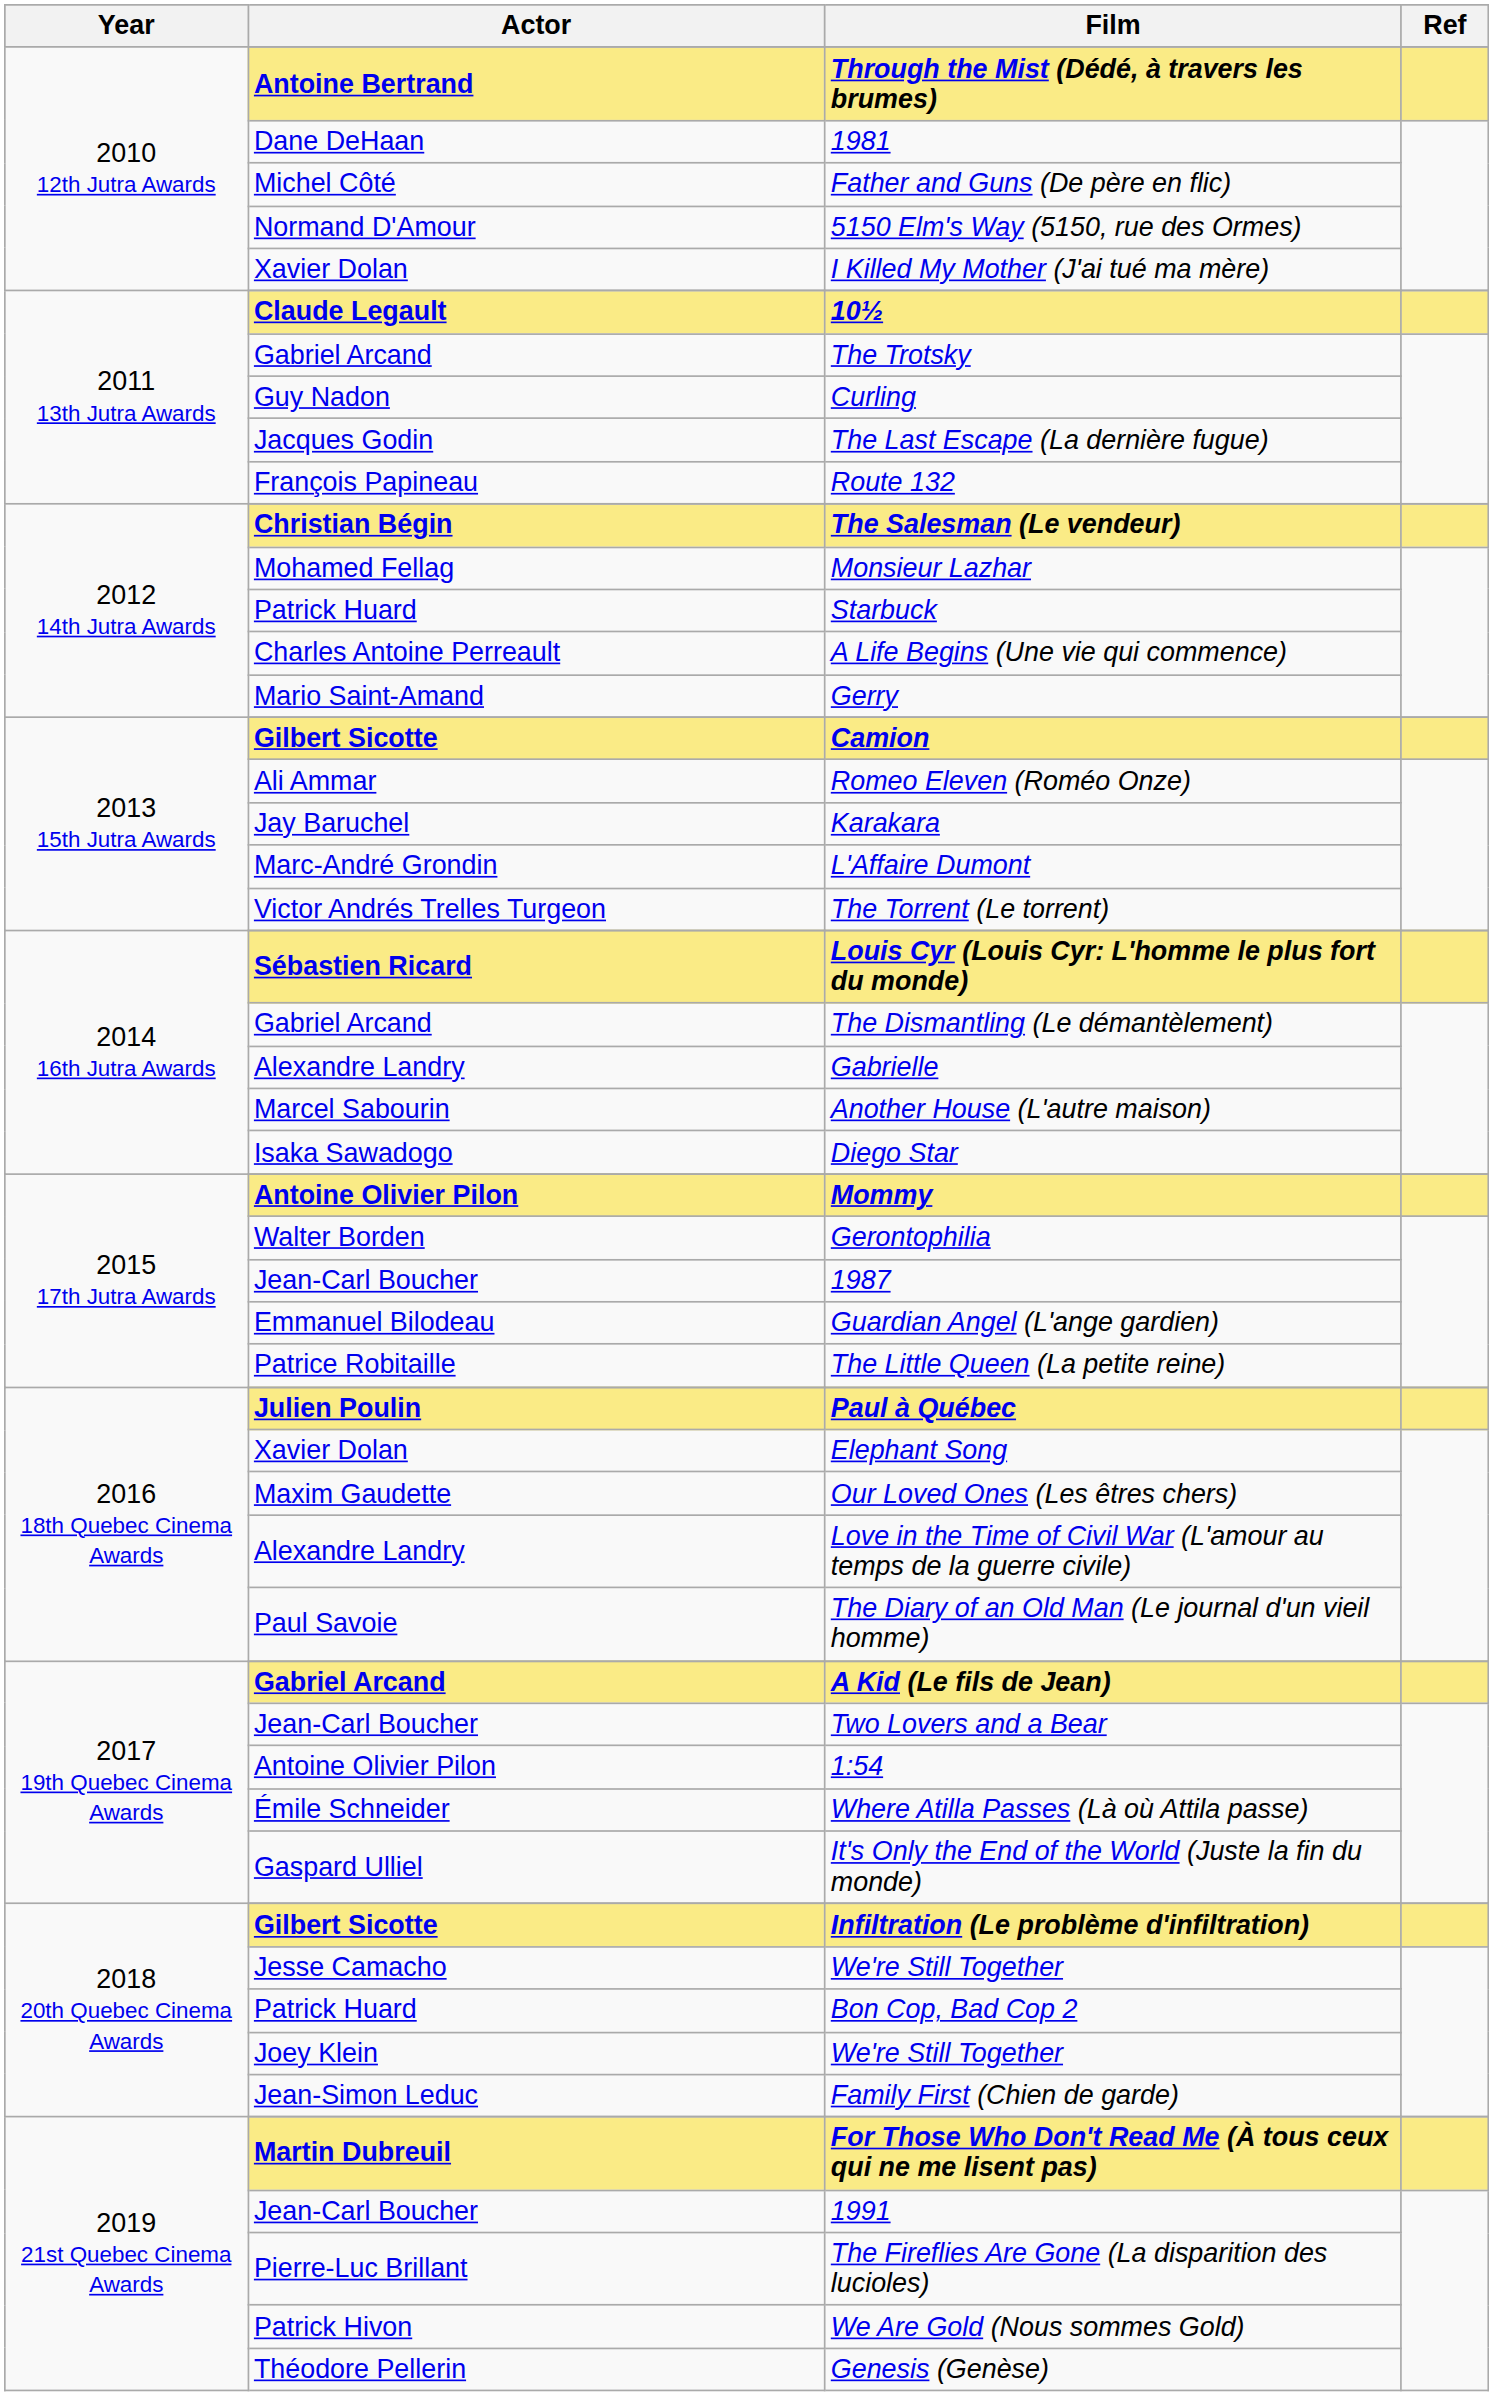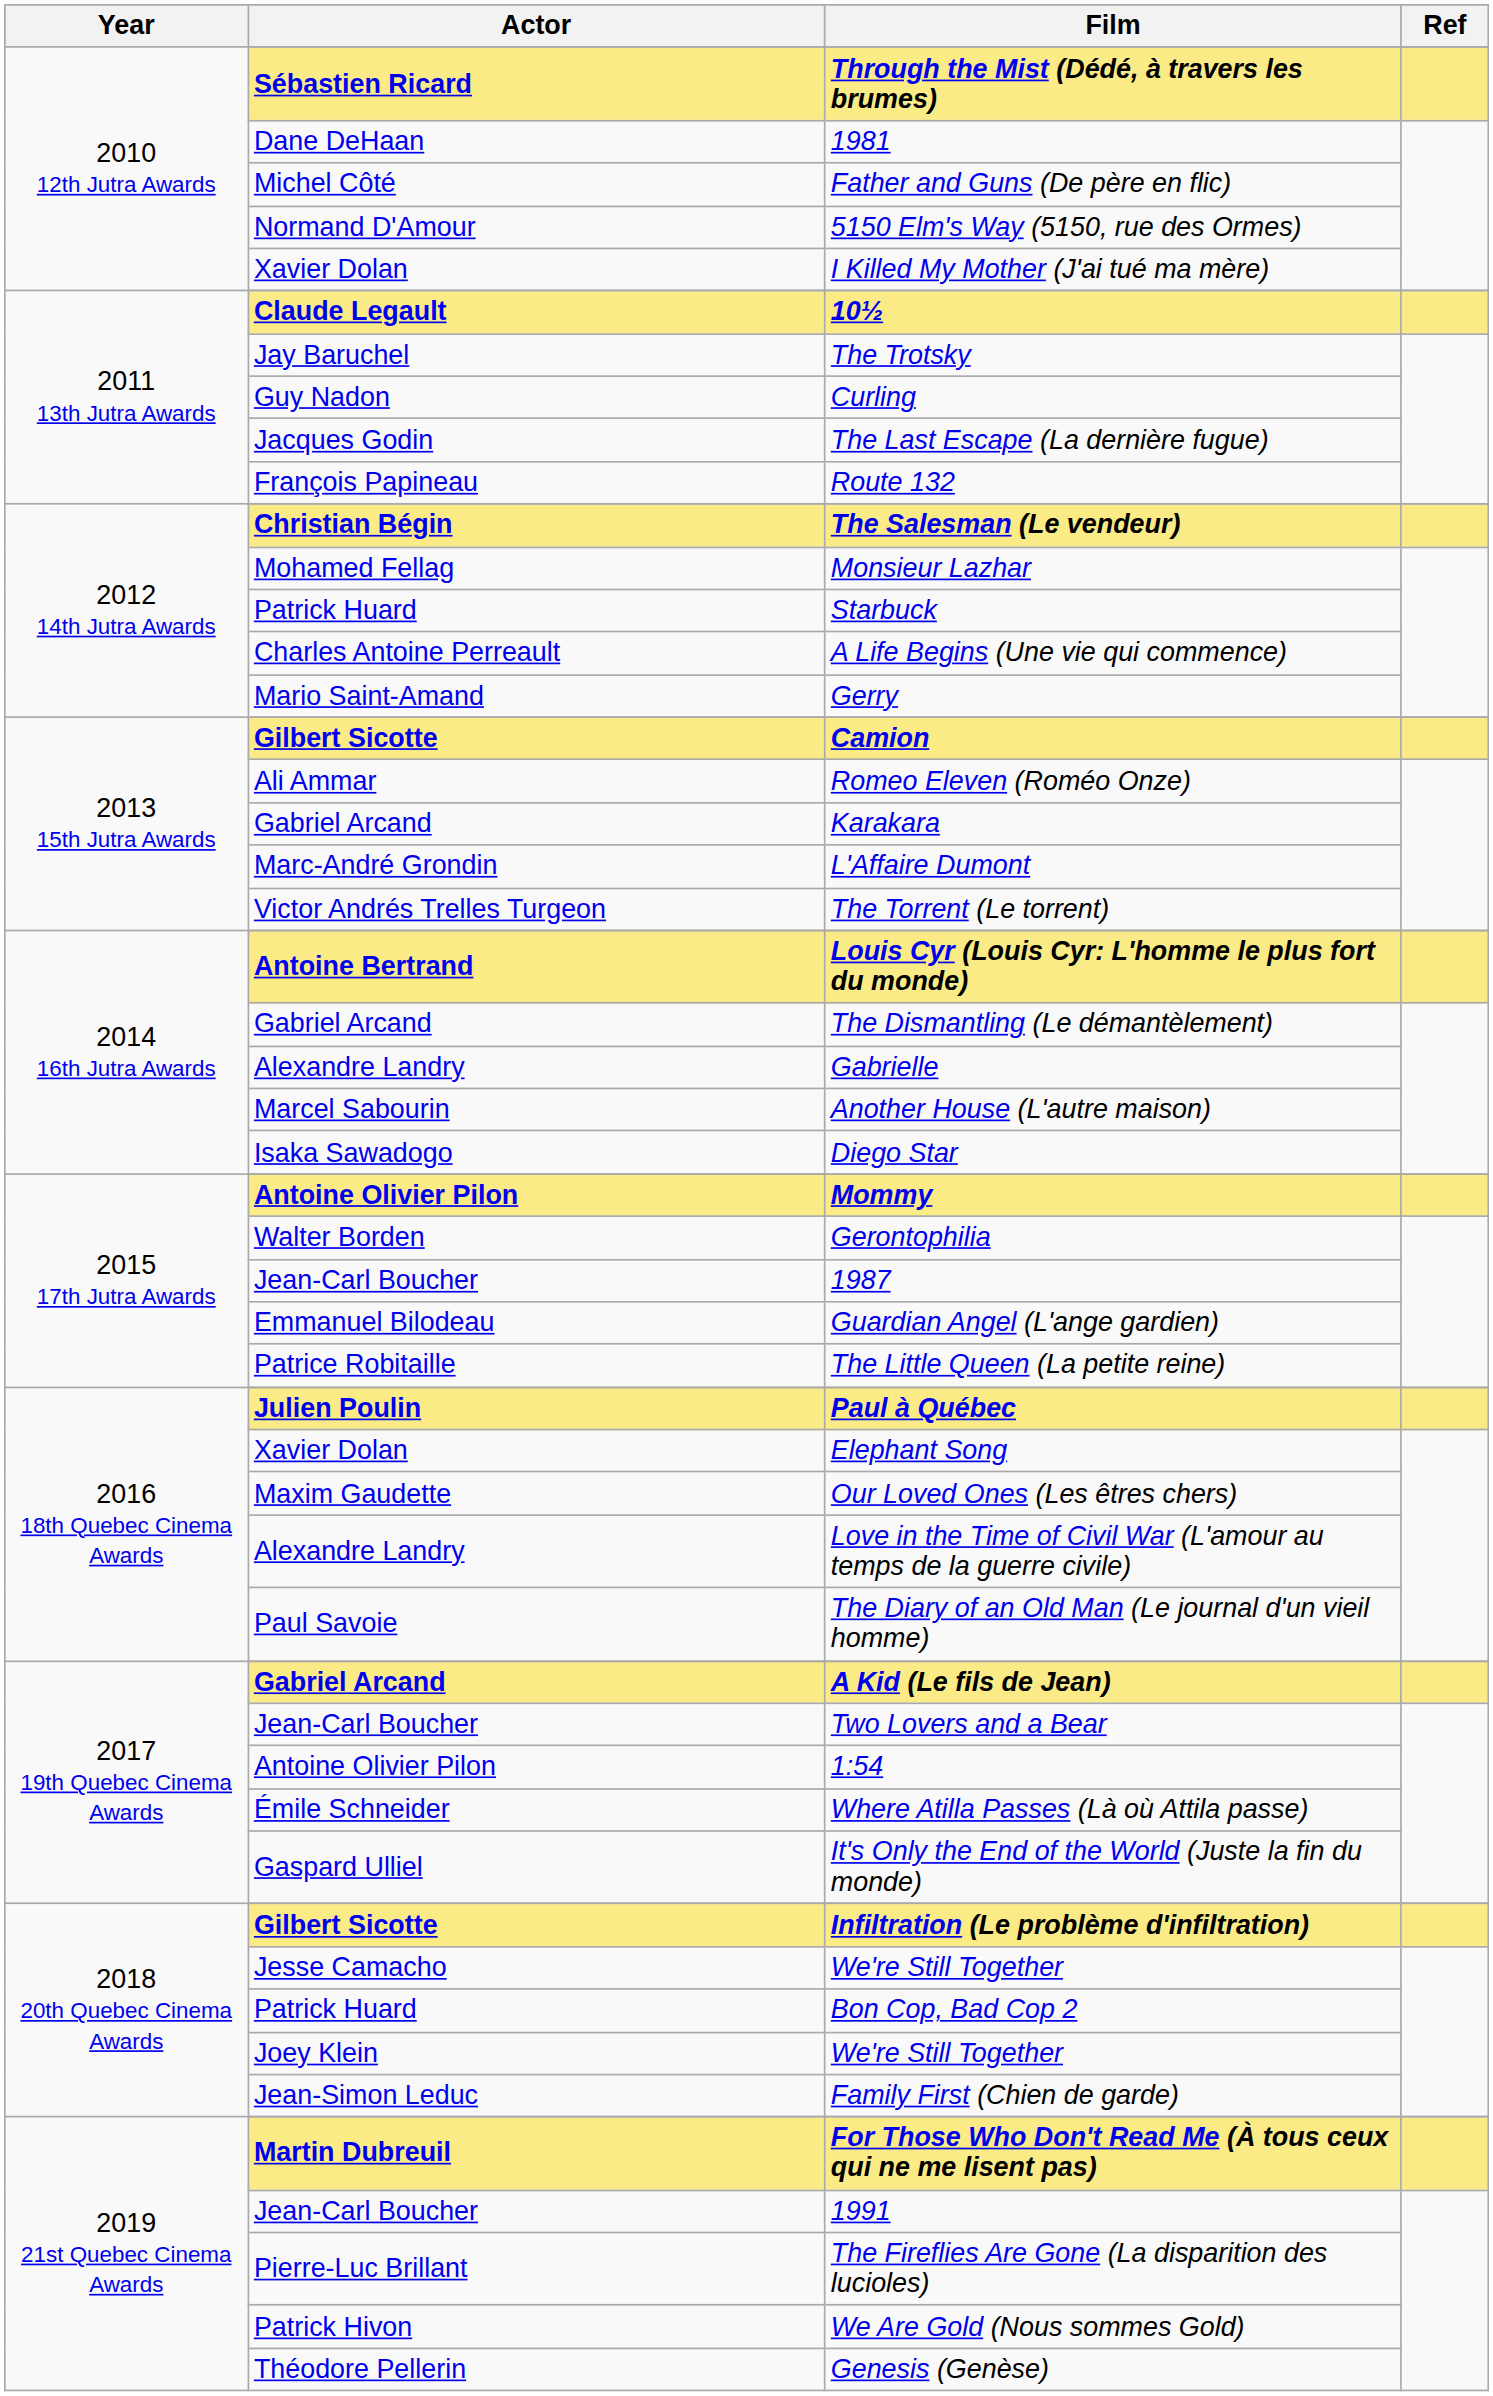 <table class="wikitable" style="width:100%;">
 <tr style="background:#bebebe;">
 <th style="width:8%;">Year</th>
 <th style="width:19%;">Actor</th>
 <th style="width:19%;">Film</th>
 <th style="width:2%;">Ref</th>
 </tr>
 <tr>
 <td rowspan="6" align="center">2010 <br> <small><a href='#'>12th Jutra Awards</a></small></td>
 </tr>
 <tr style="background:#FAEB86">
-<td><strong><a href='#'>Antoine Bertrand</a></strong></td>
+<td><strong><a href='#'>Sébastien Ricard</a></strong></td>
 <td><strong><em><a href='#'>Through the Mist</a> (Dédé, à travers les brumes)</em></strong></td>
 <td></td>
 </tr>
 <tr>
 <td><a href='#'>Dane DeHaan</a></td>
 <td><em><a href='#'>1981</a></em></td>
 <td rowspan=4></td>
 </tr>
 <tr>
 <td><a href='#'>Michel Côté</a></td>
 <td><em><a href='#'>Father and Guns</a> (De père en flic)</em></td>
 </tr>
 <tr>
 <td><a href='#'>Normand D'Amour</a></td>
 <td><em><a href='#'>5150 Elm's Way</a> (5150, rue des Ormes)</em></td>
 </tr>
 <tr>
 <td><a href='#'>Xavier Dolan</a></td>
 <td><em><a href='#'>I Killed My Mother</a> (J'ai tué ma mère)</em></td>
 </tr>
 <tr>
 <td rowspan="6" align="center">2011 <br> <small><a href='#'>13th Jutra Awards</a></small></td>
 </tr>
 <tr style="background:#FAEB86">
 <td><strong><a href='#'>Claude Legault</a></strong></td>
 <td><strong><em><a href='#'>10½</a></em></strong></td>
 <td></td>
 </tr>
 <tr>
-<td><a href='#'>Gabriel Arcand</a></td>
+<td><a href='#'>Jay Baruchel</a></td>
 <td><em><a href='#'>The Trotsky</a></em></td>
 <td rowspan=4></td>
 </tr>
 <tr>
 <td><a href='#'>Guy Nadon</a></td>
 <td><em><a href='#'>Curling</a></em></td>
 </tr>
 <tr>
 <td><a href='#'>Jacques Godin</a></td>
 <td><em><a href='#'>The Last Escape</a> (La dernière fugue)</em></td>
 </tr>
 <tr>
 <td><a href='#'>François Papineau</a></td>
 <td><em><a href='#'>Route 132</a></em></td>
 </tr>
 <tr>
 <td rowspan="6" align="center">2012 <br> <small><a href='#'>14th Jutra Awards</a></small></td>
 </tr>
 <tr style="background:#FAEB86">
 <td><strong><a href='#'>Christian Bégin</a></strong></td>
 <td><strong><em><a href='#'>The Salesman</a> (Le vendeur)</em></strong></td>
 <td></td>
 </tr>
 <tr>
 <td><a href='#'>Mohamed Fellag</a></td>
 <td><em><a href='#'>Monsieur Lazhar</a></em></td>
 <td rowspan=4></td>
 </tr>
 <tr>
 <td><a href='#'>Patrick Huard</a></td>
 <td><em><a href='#'>Starbuck</a></em></td>
 </tr>
 <tr>
 <td><a href='#'>Charles Antoine Perreault</a></td>
 <td><em><a href='#'>A Life Begins</a> (Une vie qui commence)</em></td>
 </tr>
 <tr>
 <td><a href='#'>Mario Saint-Amand</a></td>
 <td><em><a href='#'>Gerry</a></em></td>
 </tr>
 <tr>
 <td rowspan="6" align="center">2013 <br> <small><a href='#'>15th Jutra Awards</a></small></td>
 </tr>
 <tr style="background:#FAEB86">
 <td><strong><a href='#'>Gilbert Sicotte</a></strong></td>
 <td><strong><em><a href='#'>Camion</a></em></strong></td>
 <td></td>
 </tr>
 <tr>
 <td><a href='#'>Ali Ammar</a></td>
 <td><em><a href='#'>Romeo Eleven</a> (Roméo Onze)</em></td>
 <td rowspan=4></td>
 </tr>
 <tr>
-<td><a href='#'>Jay Baruchel</a></td>
+<td><a href='#'>Gabriel Arcand</a></td>
 <td><em><a href='#'>Karakara</a></em></td>
 </tr>
 <tr>
 <td><a href='#'>Marc-André Grondin</a></td>
 <td><em><a href='#'>L'Affaire Dumont</a></em></td>
 </tr>
 <tr>
 <td><a href='#'>Victor Andrés Trelles Turgeon</a></td>
 <td><em><a href='#'>The Torrent</a> (Le torrent)</em></td>
 </tr>
 <tr>
 <td rowspan="6" align="center">2014 <br> <small><a href='#'>16th Jutra Awards</a></small></td>
 </tr>
 <tr style="background:#FAEB86">
-<td><strong><a href='#'>Sébastien Ricard</a></strong></td>
+<td><strong><a href='#'>Antoine Bertrand</a></strong></td>
 <td><strong><em><a href='#'>Louis Cyr</a> (Louis Cyr: L'homme le plus fort du monde)</em></strong></td>
 <td></td>
 </tr>
 <tr>
 <td><a href='#'>Gabriel Arcand</a></td>
 <td><em><a href='#'>The Dismantling</a> (Le démantèlement)</em></td>
 <td rowspan=4></td>
 </tr>
 <tr>
 <td><a href='#'>Alexandre Landry</a></td>
 <td><em><a href='#'>Gabrielle</a></em></td>
 </tr>
 <tr>
 <td><a href='#'>Marcel Sabourin</a></td>
 <td><em><a href='#'>Another House</a> (L'autre maison)</em></td>
 </tr>
 <tr>
 <td><a href='#'>Isaka Sawadogo</a></td>
 <td><em><a href='#'>Diego Star</a></em></td>
 </tr>
 <tr>
 <td rowspan="6" align="center">2015 <br> <small><a href='#'>17th Jutra Awards</a></small></td>
 </tr>
 <tr style="background:#FAEB86">
 <td><strong><a href='#'>Antoine Olivier Pilon</a></strong></td>
 <td><strong><em><a href='#'>Mommy</a></em></strong></td>
 <td></td>
 </tr>
 <tr>
 <td><a href='#'>Walter Borden</a></td>
 <td><em><a href='#'>Gerontophilia</a></em></td>
 <td rowspan=4></td>
 </tr>
 <tr>
 <td><a href='#'>Jean-Carl Boucher</a></td>
 <td><em><a href='#'>1987</a></em></td>
 </tr>
 <tr>
 <td><a href='#'>Emmanuel Bilodeau</a></td>
 <td><em><a href='#'>Guardian Angel</a> (L'ange gardien)</em></td>
 </tr>
 <tr>
 <td><a href='#'>Patrice Robitaille</a></td>
 <td><em><a href='#'>The Little Queen</a> (La petite reine)</em></td>
 </tr>
 <tr>
 <td rowspan="6" align="center">2016 <br> <small><a href='#'>18th Quebec Cinema Awards</a></small></td>
 </tr>
 <tr style="background:#FAEB86">
 <td><strong><a href='#'>Julien Poulin</a></strong></td>
 <td><strong><em><a href='#'>Paul à Québec</a></em></strong></td>
 <td></td>
 </tr>
 <tr>
 <td><a href='#'>Xavier Dolan</a></td>
 <td><em><a href='#'>Elephant Song</a></em></td>
 <td rowspan=4></td>
 </tr>
 <tr>
 <td><a href='#'>Maxim Gaudette</a></td>
 <td><em><a href='#'>Our Loved Ones</a> (Les êtres chers)</em></td>
 </tr>
 <tr>
 <td><a href='#'>Alexandre Landry</a></td>
 <td><em><a href='#'>Love in the Time of Civil War</a> (L'amour au temps de la guerre civile)</em></td>
 </tr>
 <tr>
 <td><a href='#'>Paul Savoie</a></td>
 <td><em><a href='#'>The Diary of an Old Man</a> (Le journal d'un vieil homme)</em></td>
 </tr>
 <tr>
 <td rowspan="6" align="center">2017 <br> <small><a href='#'>19th Quebec Cinema Awards</a></small></td>
 </tr>
 <tr style="background:#FAEB86">
 <td><strong><a href='#'>Gabriel Arcand</a></strong></td>
 <td><strong><em><a href='#'>A Kid</a> (Le fils de Jean)</em></strong></td>
 <td></td>
 </tr>
 <tr>
 <td><a href='#'>Jean-Carl Boucher</a></td>
 <td><em><a href='#'>Two Lovers and a Bear</a></em></td>
 <td rowspan=4></td>
 </tr>
 <tr>
 <td><a href='#'>Antoine Olivier Pilon</a></td>
 <td><em><a href='#'>1:54</a></em></td>
 </tr>
 <tr>
 <td><a href='#'>Émile Schneider</a></td>
 <td><em><a href='#'>Where Atilla Passes</a> (Là où Attila passe)</em></td>
 </tr>
 <tr>
 <td><a href='#'>Gaspard Ulliel</a></td>
 <td><em><a href='#'>It's Only the End of the World</a> (Juste la fin du monde)</em></td>
 </tr>
 <tr>
 <td rowspan="6" align="center">2018 <br> <small><a href='#'>20th Quebec Cinema Awards</a></small></td>
 </tr>
 <tr style="background:#FAEB86">
 <td><strong><a href='#'>Gilbert Sicotte</a></strong></td>
 <td><strong><em><a href='#'>Infiltration</a> (Le problème d'infiltration)</em></strong></td>
 <td></td>
 </tr>
 <tr>
 <td><a href='#'>Jesse Camacho</a></td>
 <td><em><a href='#'>We're Still Together</a></em></td>
 <td rowspan=4></td>
 </tr>
 <tr>
 <td><a href='#'>Patrick Huard</a></td>
 <td><em><a href='#'>Bon Cop, Bad Cop 2</a></em></td>
 </tr>
 <tr>
 <td><a href='#'>Joey Klein</a></td>
 <td><em><a href='#'>We're Still Together</a></em></td>
 </tr>
 <tr>
 <td><a href='#'>Jean-Simon Leduc</a></td>
 <td><em><a href='#'>Family First</a> (Chien de garde)</em></td>
 </tr>
 <tr>
 <td rowspan="6" align="center">2019 <br> <small><a href='#'>21st Quebec Cinema Awards</a></small></td>
 </tr>
 <tr style="background:#FAEB86">
 <td><strong><a href='#'>Martin Dubreuil</a></strong></td>
 <td><strong><em><a href='#'>For Those Who Don't Read Me</a> (À tous ceux qui ne me lisent pas)</em></strong></td>
 <td></td>
 </tr>
 <tr>
 <td><a href='#'>Jean-Carl Boucher</a></td>
 <td><em><a href='#'>1991</a></em></td>
 <td rowspan=4></td>
 </tr>
 <tr>
 <td><a href='#'>Pierre-Luc Brillant</a></td>
 <td><em><a href='#'>The Fireflies Are Gone</a> (La disparition des lucioles)</em></td>
 </tr>
 <tr>
 <td><a href='#'>Patrick Hivon</a></td>
 <td><em><a href='#'>We Are Gold</a> (Nous sommes Gold)</em></td>
 </tr>
 <tr>
 <td><a href='#'>Théodore Pellerin</a></td>
 <td><em><a href='#'>Genesis</a> (Genèse)</em></td>
 </tr>
 </table>
